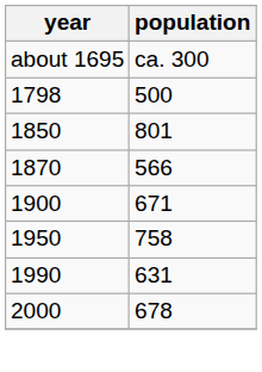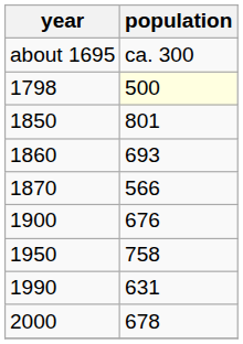 <table class="wikitable">
 <tr>
 <th>year</th>
 <th>population</th>
 </tr>
 <tr>
 <td>about 1695</td>
 <td>ca. 300</td>
 </tr>
 <tr>
 <td>1798</td>
-<td>500</td>
+<td style="background: lightyellow;">500</td>
 </tr>
 <tr>
 <td>1850</td>
 <td>801</td>
+</tr>
+<tr>
+<td>1860</td>
+<td>693</td>
 </tr>
 <tr>
 <td>1870</td>
 <td>566</td>
 </tr>
 <tr>
 <td>1900</td>
-<td>671</td>
+<td>676</td>
 </tr>
 <tr>
 <td>1950</td>
 <td>758</td>
 </tr>
 <tr>
 <td>1990</td>
 <td>631</td>
 </tr>
 <tr>
 <td>2000</td>
 <td>678</td>
 </tr>
 <tr>
 </tr>
 </table>
